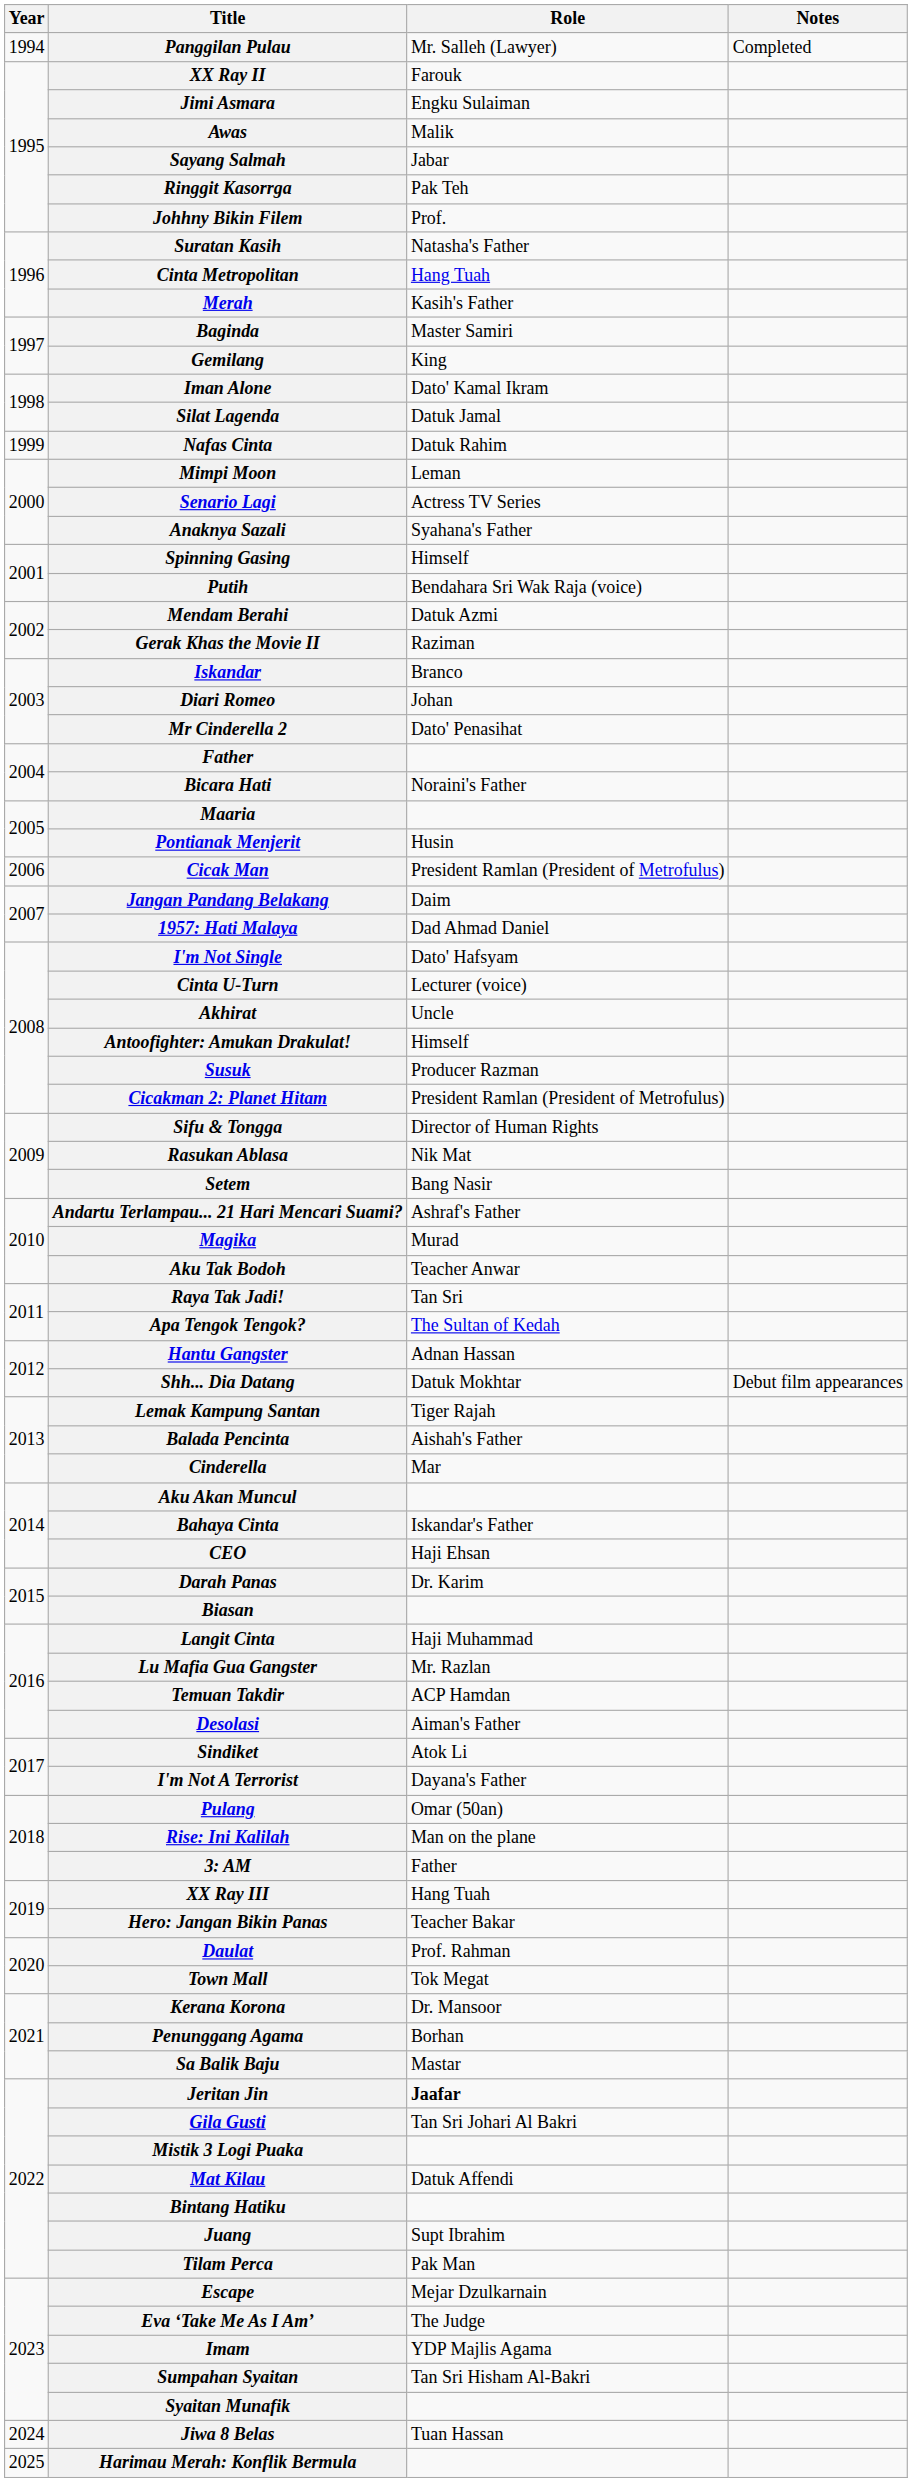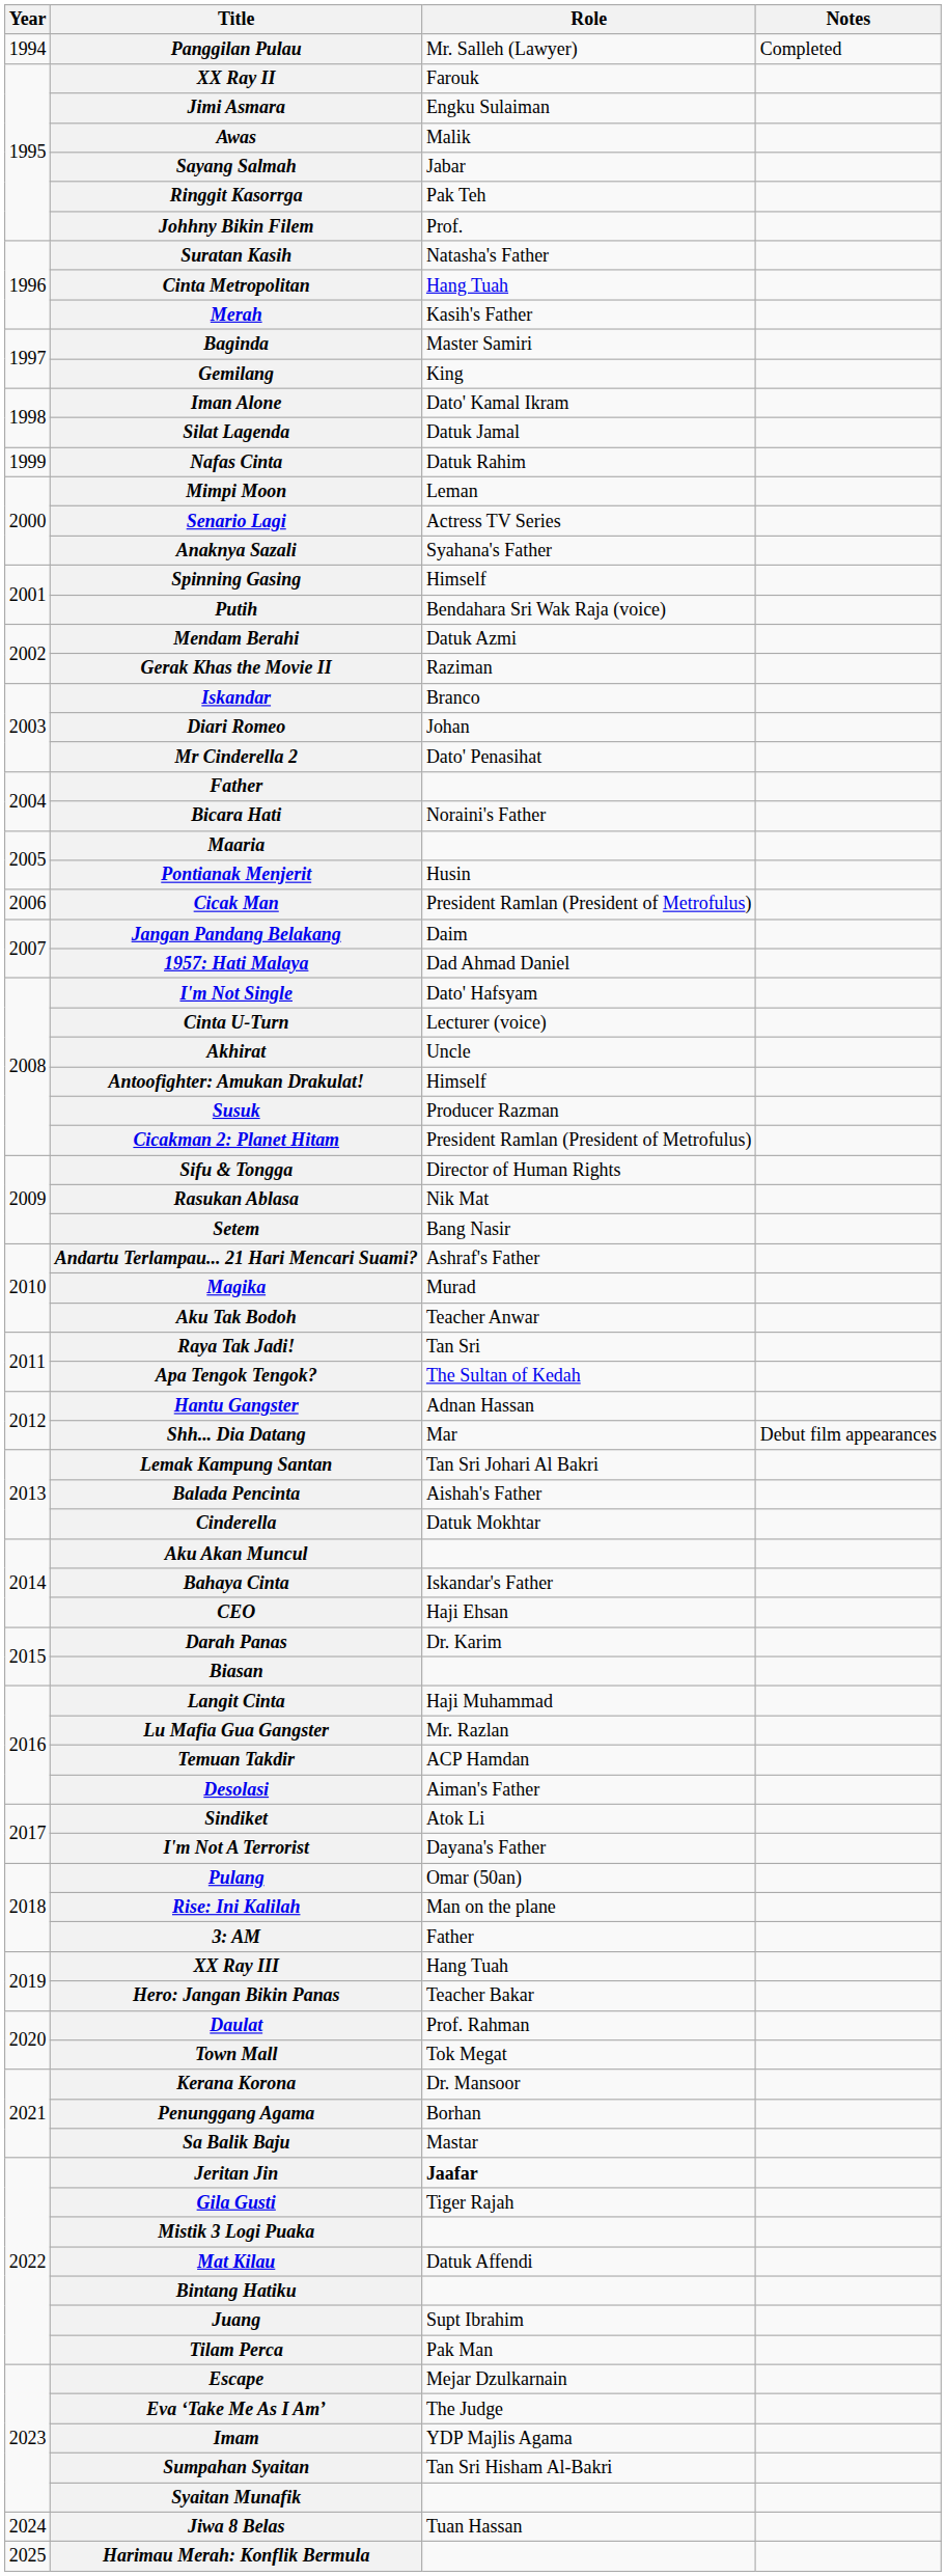 <table class="wikitable">
 <tr>
 <th>Year</th>
 <th>Title</th>
 <th>Role</th>
 <th>Notes</th>
 </tr>
 <tr>
 <td>1994</td>
 <th><em>Panggilan Pulau</em></th>
 <td>Mr. Salleh (Lawyer)</td>
 <td>Completed</td>
 </tr>
 <tr>
 <td rowspan="6">1995</td>
 <th><em>XX Ray II</em></th>
 <td>Farouk</td>
 <td></td>
 </tr>
 <tr>
 <th><em>Jimi Asmara</em></th>
 <td>Engku Sulaiman</td>
 <td></td>
 </tr>
 <tr>
 <th><em>Awas</em></th>
 <td>Malik</td>
 <td></td>
 </tr>
 <tr>
 <th><em>Sayang Salmah</em></th>
 <td>Jabar</td>
 <td></td>
 </tr>
 <tr>
 <th><em>Ringgit Kasorrga</em></th>
 <td>Pak Teh</td>
 <td></td>
 </tr>
 <tr>
 <th><em>Johhny Bikin Filem</em></th>
 <td>Prof.</td>
 <td></td>
 </tr>
 <tr>
 <td rowspan="3">1996</td>
 <th><em>Suratan Kasih</em></th>
 <td>Natasha's Father</td>
 <td></td>
 </tr>
 <tr>
 <th><em>Cinta Metropolitan</em></th>
 <td><a href='#'>Hang Tuah</a></td>
 <td></td>
 </tr>
 <tr>
 <th><em><a href='#'>Merah</a></em></th>
 <td>Kasih's Father</td>
 <td></td>
 </tr>
 <tr>
 <td rowspan="2">1997</td>
 <th><em>Baginda</em></th>
 <td>Master Samiri</td>
 <td></td>
 </tr>
 <tr>
 <th><em>Gemilang</em></th>
 <td>King</td>
 <td></td>
 </tr>
 <tr>
 <td rowspan="2">1998</td>
 <th><em>Iman Alone</em></th>
 <td>Dato' Kamal Ikram</td>
 <td></td>
 </tr>
 <tr>
 <th><em>Silat Lagenda</em></th>
 <td>Datuk Jamal</td>
 <td></td>
 </tr>
 <tr>
 <td>1999</td>
 <th><em>Nafas Cinta</em></th>
 <td>Datuk Rahim</td>
 <td></td>
 </tr>
 <tr>
 <td rowspan="3">2000</td>
 <th><em>Mimpi Moon</em></th>
 <td>Leman</td>
 <td></td>
 </tr>
 <tr>
 <th><em><a href='#'>Senario Lagi</a></em></th>
 <td>Actress TV Series</td>
 <td></td>
 </tr>
 <tr>
 <th><em>Anaknya Sazali</em></th>
 <td>Syahana's Father</td>
 <td></td>
 </tr>
 <tr>
 <td rowspan="2">2001</td>
 <th><em>Spinning Gasing</em></th>
 <td>Himself</td>
 <td></td>
 </tr>
 <tr>
 <th><em>Putih</em></th>
 <td>Bendahara Sri Wak Raja (voice)</td>
 <td></td>
 </tr>
 <tr>
 <td rowspan="2">2002</td>
 <th><em>Mendam Berahi</em></th>
 <td>Datuk Azmi</td>
 <td></td>
 </tr>
 <tr>
 <th><em>Gerak Khas the Movie II</em></th>
 <td>Raziman</td>
 <td></td>
 </tr>
 <tr>
 <td rowspan="3">2003</td>
 <th><em><a href='#'>Iskandar</a></em></th>
 <td>Branco</td>
 <td></td>
 </tr>
 <tr>
 <th><em>Diari Romeo</em></th>
 <td>Johan</td>
 <td></td>
 </tr>
 <tr>
 <th><em>Mr Cinderella 2</em></th>
 <td>Dato' Penasihat</td>
 <td></td>
 </tr>
 <tr>
 <td rowspan="2">2004</td>
 <th><em>Father</em></th>
 <td></td>
 <td></td>
 </tr>
 <tr>
 <th><em>Bicara Hati</em></th>
 <td>Noraini's Father</td>
 <td></td>
 </tr>
 <tr>
 <td rowspan="2">2005</td>
 <th><em>Maaria</em></th>
 <td></td>
 <td></td>
 </tr>
 <tr>
 <th><em><a href='#'>Pontianak Menjerit</a></em></th>
 <td>Husin</td>
 <td></td>
 </tr>
 <tr>
 <td>2006</td>
 <th><em><a href='#'>Cicak Man</a></em></th>
 <td>President Ramlan (President of <a href='#'>Metrofulus</a>)</td>
 <td></td>
 </tr>
 <tr>
 <td rowspan="2">2007</td>
 <th><em><a href='#'>Jangan Pandang Belakang</a></em></th>
 <td>Daim</td>
 <td></td>
 </tr>
 <tr>
 <th><em><a href='#'>1957: Hati Malaya</a></em></th>
 <td>Dad Ahmad Daniel</td>
 <td></td>
 </tr>
 <tr>
 <td rowspan="6">2008</td>
 <th><em><a href='#'>I'm Not Single</a></em></th>
 <td>Dato' Hafsyam</td>
 <td></td>
 </tr>
 <tr>
 <th><em>Cinta U-Turn</em></th>
 <td>Lecturer (voice)</td>
 <td></td>
 </tr>
 <tr>
 <th><em>Akhirat</em></th>
 <td>Uncle</td>
 <td></td>
 </tr>
 <tr>
 <th><em>Antoofighter: Amukan Drakulat!</em></th>
 <td>Himself</td>
 <td></td>
 </tr>
 <tr>
 <th><em><a href='#'>Susuk</a></em></th>
 <td>Producer Razman</td>
 <td></td>
 </tr>
 <tr>
 <th><em><a href='#'>Cicakman 2: Planet Hitam</a></em></th>
 <td>President Ramlan (President of Metrofulus)</td>
 <td></td>
 </tr>
 <tr>
 <td rowspan="3">2009</td>
 <th><em>Sifu & Tongga</em></th>
 <td>Director of Human Rights</td>
 <td></td>
 </tr>
 <tr>
 <th><em>Rasukan Ablasa</em></th>
 <td>Nik Mat</td>
 <td></td>
 </tr>
 <tr>
 <th><em>Setem</em></th>
 <td>Bang Nasir</td>
 <td></td>
 </tr>
 <tr>
 <td rowspan="3">2010</td>
 <th><em>Andartu Terlampau... 21 Hari Mencari Suami?</em></th>
 <td>Ashraf's Father</td>
 <td></td>
 </tr>
 <tr>
 <th><em><a href='#'>Magika</a></em></th>
 <td>Murad</td>
 <td></td>
 </tr>
 <tr>
 <th><em>Aku Tak Bodoh</em></th>
 <td>Teacher Anwar</td>
 <td></td>
 </tr>
 <tr>
 <td rowspan="2">2011</td>
 <th><em>Raya Tak Jadi!</em></th>
 <td>Tan Sri</td>
 <td></td>
 </tr>
 <tr>
 <th><em>Apa Tengok Tengok?</em></th>
 <td><a href='#'>The Sultan of Kedah</a></td>
 <td></td>
 </tr>
 <tr>
 <td rowspan="2">2012</td>
 <th><em><a href='#'>Hantu Gangster</a></em></th>
 <td>Adnan Hassan</td>
 <td></td>
 </tr>
 <tr>
 <th><em>Shh... Dia Datang</em></th>
-<td>Datuk Mokhtar</td>
+<td>Mar</td>
 <td>Debut film appearances</td>
 </tr>
 <tr>
 <td rowspan="3">2013</td>
 <th><em>Lemak Kampung Santan</em></th>
-<td>Tiger Rajah</td>
+<td>Tan Sri Johari Al Bakri</td>
 <td></td>
 </tr>
 <tr>
 <th><em>Balada Pencinta</em></th>
 <td>Aishah's Father</td>
 <td></td>
 </tr>
 <tr>
 <th><em>Cinderella</em></th>
-<td>Mar</td>
+<td>Datuk Mokhtar</td>
 <td></td>
 </tr>
 <tr>
 <td rowspan="3">2014</td>
 <th><em>Aku Akan Muncul</em></th>
 <td></td>
 <td></td>
 </tr>
 <tr>
 <th><em>Bahaya Cinta</em></th>
 <td>Iskandar's Father</td>
 <td></td>
 </tr>
 <tr>
 <th><em>CEO</em></th>
 <td>Haji Ehsan</td>
 <td></td>
 </tr>
 <tr>
 <td rowspan="2">2015</td>
 <th><em>Darah Panas</em></th>
 <td>Dr. Karim</td>
 <td></td>
 </tr>
 <tr>
 <th><em>Biasan</em></th>
 <td></td>
 <td></td>
 </tr>
 <tr>
 <td rowspan="4">2016</td>
 <th><em>Langit Cinta</em></th>
 <td>Haji Muhammad</td>
 <td></td>
 </tr>
 <tr>
 <th><em>Lu Mafia Gua Gangster</em></th>
 <td>Mr. Razlan</td>
 <td></td>
 </tr>
 <tr>
 <th><em>Temuan Takdir</em></th>
 <td>ACP Hamdan</td>
 <td></td>
 </tr>
 <tr>
 <th><em><a href='#'>Desolasi</a></em></th>
 <td>Aiman's Father</td>
 <td></td>
 </tr>
 <tr>
 <td rowspan="2">2017</td>
 <th><em>Sindiket</em></th>
 <td>Atok Li</td>
 <td></td>
 </tr>
 <tr>
 <th><em>I'm Not A Terrorist</em></th>
 <td>Dayana's Father</td>
 <td></td>
 </tr>
 <tr>
 <td rowspan="3">2018</td>
 <th><em><a href='#'>Pulang</a></em></th>
 <td>Omar (50an)</td>
 <td></td>
 </tr>
 <tr>
 <th><em><a href='#'>Rise: Ini Kalilah</a></em></th>
 <td>Man on the plane</td>
 <td></td>
 </tr>
 <tr>
 <th><em>3: AM</em></th>
 <td>Father</td>
 <td></td>
 </tr>
 <tr>
 <td rowspan="2">2019</td>
 <th><em>XX Ray III</em></th>
 <td>Hang Tuah</td>
 <td></td>
 </tr>
 <tr>
 <th><em>Hero: Jangan Bikin Panas</em></th>
 <td>Teacher Bakar</td>
 <td></td>
 </tr>
 <tr>
 <td rowspan="2">2020</td>
 <th><em><a href='#'>Daulat</a></em></th>
 <td>Prof. Rahman</td>
 <td></td>
 </tr>
 <tr>
 <th><em>Town Mall</em></th>
 <td>Tok Megat</td>
 <td></td>
 </tr>
 <tr>
 <td rowspan="3">2021</td>
 <th><em>Kerana Korona</em></th>
 <td>Dr. Mansoor</td>
 <td></td>
 </tr>
 <tr>
 <th><em>Penunggang Agama</em></th>
 <td>Borhan</td>
 <td></td>
 </tr>
 <tr>
 <th><em>Sa Balik Baju</em></th>
 <td>Mastar</td>
 <td></td>
 </tr>
 <tr>
 <td rowspan="7">2022</td>
 <th><em>Jeritan Jin</em></th>
 <td><strong>Jaafar</strong></td>
 <td></td>
 </tr>
 <tr>
 <th><em><a href='#'>Gila Gusti</a></em></th>
-<td>Tan Sri Johari Al Bakri</td>
+<td>Tiger Rajah</td>
 <td></td>
 </tr>
 <tr>
 <th><em>Mistik 3 Logi Puaka</em></th>
 <td></td>
 <td></td>
 </tr>
 <tr>
 <th><em><a href='#'>Mat Kilau</a></em></th>
 <td>Datuk Affendi</td>
 <td></td>
 </tr>
 <tr>
 <th><em>Bintang Hatiku</em></th>
 <td></td>
 <td></td>
 </tr>
 <tr>
 <th><em>Juang</em></th>
 <td>Supt Ibrahim</td>
 <td></td>
 </tr>
 <tr>
 <th><em>Tilam Perca</em></th>
 <td>Pak Man</td>
 <td></td>
 </tr>
 <tr>
 <td rowspan="5">2023</td>
 <th><em>Escape</em></th>
 <td>Mejar Dzulkarnain</td>
 <td></td>
 </tr>
 <tr>
 <th><em>Eva ‘Take Me As I Am’</em></th>
 <td>The Judge</td>
 <td></td>
 </tr>
 <tr>
 <th><em>Imam</em></th>
 <td>YDP Majlis Agama</td>
 <td></td>
 </tr>
 <tr>
 <th><em>Sumpahan Syaitan</em></th>
 <td>Tan Sri Hisham Al-Bakri</td>
 <td></td>
 </tr>
 <tr>
 <th><em>Syaitan Munafik</em></th>
 <td></td>
 <td></td>
 </tr>
 <tr>
 <td>2024</td>
 <th><em>Jiwa 8 Belas</em></th>
 <td>Tuan Hassan</td>
 <td></td>
 </tr>
 <tr>
 <td>2025</td>
 <th><em>Harimau Merah: Konflik Bermula</em></th>
 <td></td>
 <td></td>
 </tr>
 </table>
